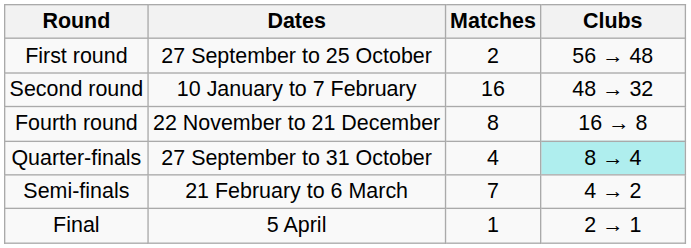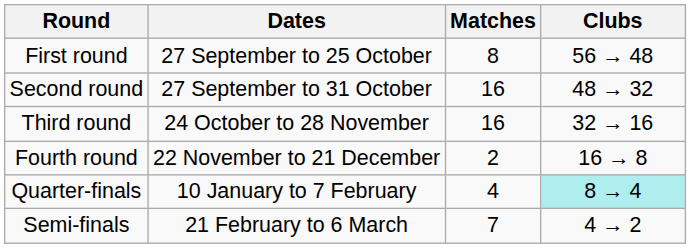 <table class="wikitable">
 <tr>
 <th>Round</th>
 <th>Dates</th>
 <th>Matches</th>
 <th width=100>Clubs</th>
 </tr>
 <tr align=center>
 <td>First round</td>
 <td>27 September to 25 October</td>
-<td>2</td>
+<td>8</td>
 <td>56 → 48</td>
 </tr>
 <tr align=center>
 <td>Second round</td>
-<td>10 January to 7 February</td>
+<td>27 September to 31 October</td>
 <td>16</td>
 <td>48 → 32</td>
 </tr>
 <tr align=center>
+<td>Third round</td>
+<td>24 October to 28 November</td>
+<td>16</td>
+<td>32 → 16</td>
+</tr>
+<tr align=center>
 <td>Fourth round</td>
 <td>22 November to 21 December</td>
-<td>8</td>
+<td>2</td>
 <td>16 → 8</td>
 </tr>
 <tr align=center>
 <td>Quarter-finals</td>
-<td>27 September to 31 October</td>
+<td>10 January to 7 February</td>
 <td>4</td>
 <td style="background: paleturquoise;">8 → 4</td>
 </tr>
 <tr align=center>
 <td>Semi-finals</td>
 <td>21 February to 6 March</td>
 <td>7</td>
 <td>4 → 2</td>
 </tr>
-<tr align=center>
-<td>Final</td>
-<td>5 April</td>
-<td>1</td>
-<td>2 → 1</td>
-</tr>
 </table>
